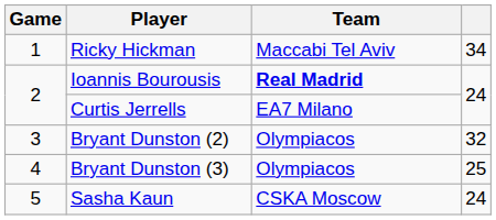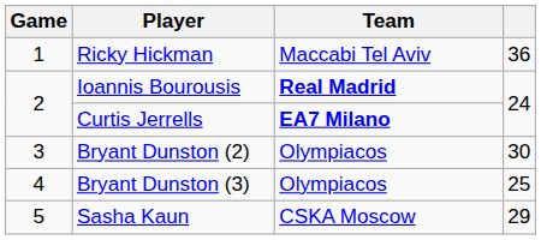 <table class="wikitable sortable" style="text-align: center;">
 <tr>
 <th style="text-align:center;">Game</th>
 <th style="text-align:center; width:150px;">Player</th>
 <th style="text-align:center; width:170px;">Team</th>
 <th style="text-align:center;"></th>
 </tr>
 <tr>
 <td>1</td>
 <td align="left"> <a href='#'>Ricky Hickman</a></td>
 <td align="left"> <a href='#'>Maccabi Tel Aviv</a></td>
-<td>34</td>
+<td>36</td>
 </tr>
 <tr>
 <td rowspan=2>2</td>
 <td align="left"> <a href='#'>Ioannis Bourousis</a></td>
 <td align="left"><strong> <a href='#'>Real Madrid</a></strong></td>
 <td rowspan=2>24</td>
 </tr>
 <tr>
 <td align="left"> <a href='#'>Curtis Jerrells</a></td>
-<td align="left"> <a href='#'>EA7 Milano</a></td>
+<td align="left"><strong> <a href='#'>EA7 Milano</a></strong></td>
 </tr>
 <tr>
 <td>3</td>
 <td align="left"> <a href='#'>Bryant Dunston</a> (2)</td>
 <td align="left"> <a href='#'>Olympiacos</a></td>
-<td>32</td>
+<td>30</td>
 </tr>
 <tr>
 <td>4</td>
 <td align="left"> <a href='#'>Bryant Dunston</a> (3)</td>
 <td align="left"> <a href='#'>Olympiacos</a></td>
 <td>25</td>
 </tr>
 <tr>
 <td>5</td>
 <td align="left"> <a href='#'>Sasha Kaun</a></td>
 <td align="left"> <a href='#'>CSKA Moscow</a></td>
-<td>24</td>
+<td>29</td>
 </tr>
 </table>
